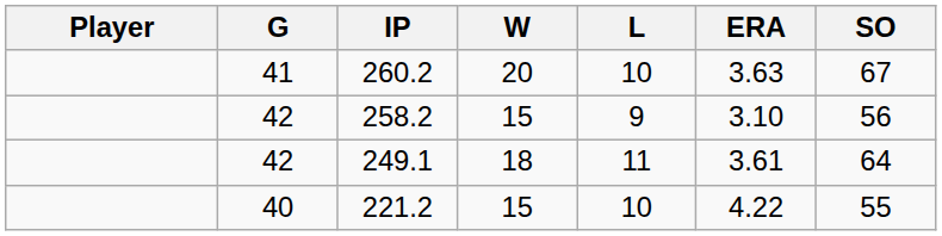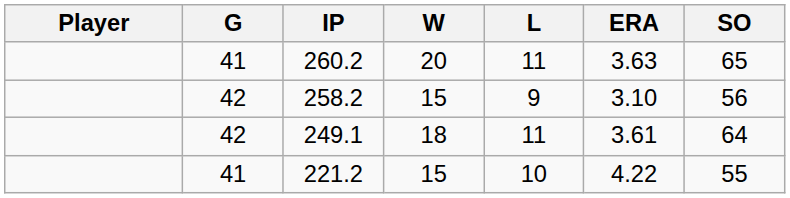 <table class="wikitable sortable">
 <tr>
 <th bgcolor="#DDDDFF" width="16%">Player</th>
 <th bgcolor="#DDDDFF" width="9%">G</th>
 <th bgcolor="#DDDDFF" width="9%">IP</th>
 <th bgcolor="#DDDDFF" width="9%">W</th>
 <th bgcolor="#DDDDFF" width="9%">L</th>
 <th bgcolor="#DDDDFF" width="9%">ERA</th>
 <th bgcolor="#DDDDFF" width="9%">SO</th>
 </tr>
 <tr align="center">
 <td></td>
 <td>41</td>
 <td>260.2</td>
 <td>20</td>
-<td>10</td>
+<td>11</td>
 <td>3.63</td>
-<td>67</td>
+<td>65</td>
 </tr>
 <tr align="center">
 <td></td>
 <td>42</td>
 <td>258.2</td>
 <td>15</td>
 <td>9</td>
 <td>3.10</td>
 <td>56</td>
 </tr>
 <tr align="center">
 <td></td>
 <td>42</td>
 <td>249.1</td>
 <td>18</td>
 <td>11</td>
 <td>3.61</td>
 <td>64</td>
 </tr>
 <tr align="center">
 <td></td>
-<td>40</td>
+<td>41</td>
 <td>221.2</td>
 <td>15</td>
 <td>10</td>
 <td>4.22</td>
 <td>55</td>
 </tr>
 </table>
